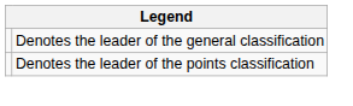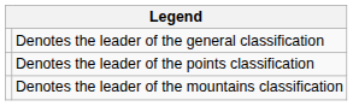 <table class="wikitable">
 <tr>
 <th colspan="2">Legend</th>
 </tr>
 <tr>
 <td></td>
 <td>Denotes the leader of the general classification</td>
 </tr>
 <tr>
 <td></td>
 <td>Denotes the leader of the points classification</td>
 </tr>
+<tr>
+<td></td>
+<td>Denotes the leader of the mountains classification</td>
+</tr>
 </table>
